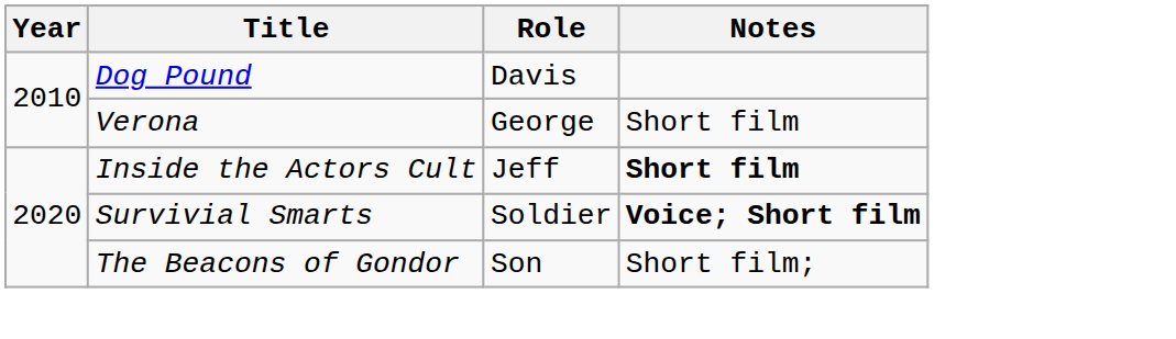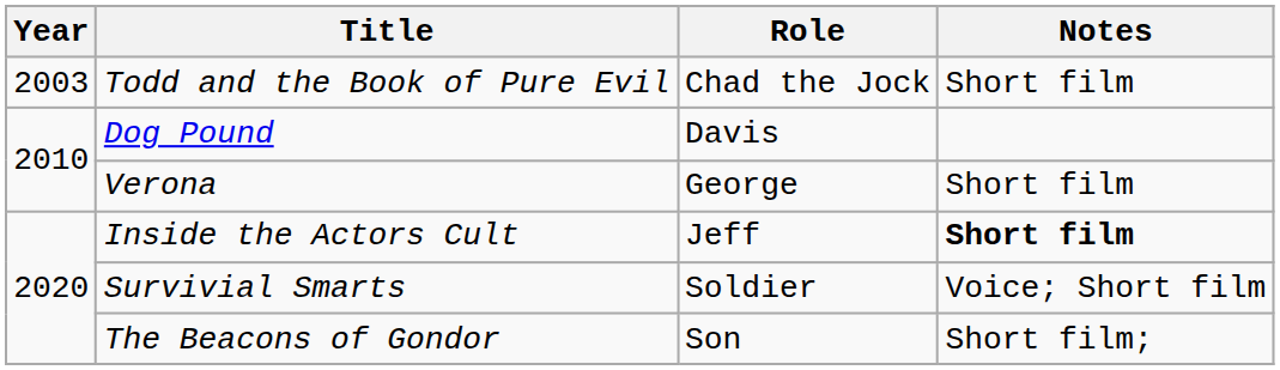 <table class="wikitable sortable">
 <tr>
 <th>Year</th>
 <th>Title</th>
 <th>Role</th>
 <th class="unsortable">Notes</th>
+</tr>
+<tr>
+<td>2003</td>
+<td><em>Todd and the Book of Pure Evil</em></td>
+<td>Chad the Jock</td>
+<td>Short film</td>
 </tr>
 <tr>
 <td rowspan="2">2010</td>
 <td><em><a href='#'>Dog Pound</a></em></td>
 <td>Davis</td>
 <td></td>
 </tr>
 <tr>
 <td><em>Verona</em></td>
 <td>George</td>
 <td>Short film</td>
 </tr>
 <tr>
 <td rowspan="3">2020</td>
 <td><em>Inside the Actors Cult</em></td>
 <td>Jeff</td>
 <td><strong>Short film</strong></td>
 </tr>
 <tr>
 <td><em>Survivial Smarts</em></td>
 <td>Soldier</td>
-<td><strong>Voice; Short film</strong></td>
+<td>Voice; Short film</td>
 </tr>
 <tr>
 <td data-sort-value="Beacons of Gondor, The"><em>The Beacons of Gondor</em></td>
 <td>Son</td>
 <td>Short film;</td>
 </tr>
 </table>
